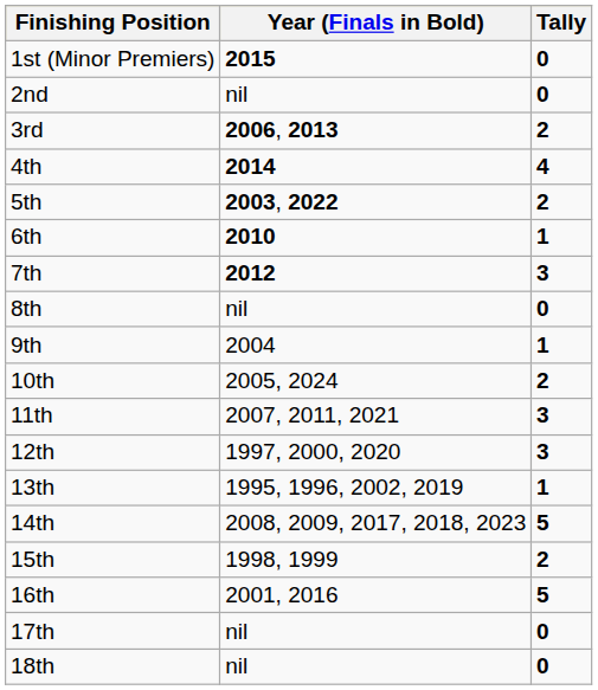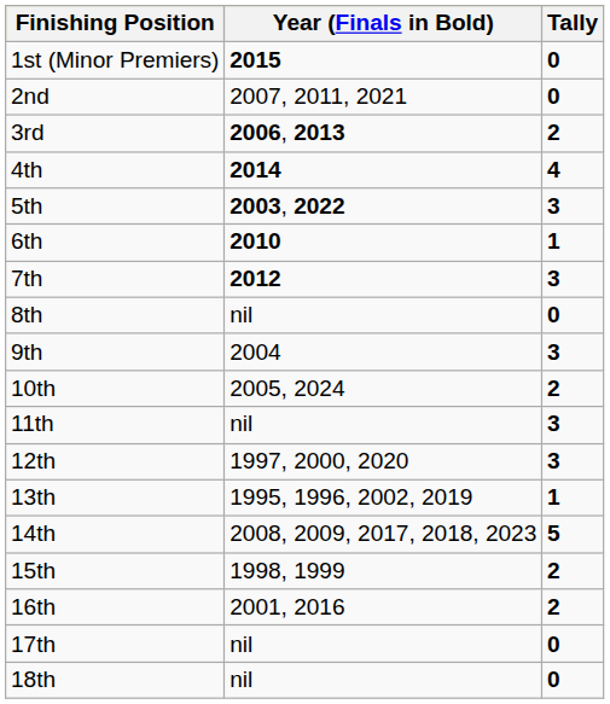 <table class="wikitable">
 <tr style="background:#bdb76b;">
 <th>Finishing Position</th>
 <th>Year (<a href='#'>Finals</a> in Bold)</th>
 <th>Tally</th>
 </tr>
 <tr>
 <td>1st (Minor Premiers)</td>
 <td><strong>2015</strong></td>
 <td><strong>0</strong></td>
 </tr>
 <tr>
 <td>2nd</td>
-<td>nil</td>
+<td>2007, 2011, 2021</td>
 <td><strong>0</strong></td>
 </tr>
 <tr>
 <td>3rd</td>
 <td><strong>2006</strong>, <strong>2013</strong></td>
 <td><strong>2</strong></td>
 </tr>
 <tr>
 <td>4th</td>
 <td><strong>2014</strong></td>
 <td><strong>4</strong></td>
 </tr>
 <tr>
 <td>5th</td>
 <td><strong>2003</strong>, <strong>2022</strong></td>
-<td><strong>2</strong></td>
+<td><strong>3</strong></td>
 </tr>
 <tr>
 <td>6th</td>
 <td><strong>2010</strong></td>
 <td><strong>1</strong></td>
 </tr>
 <tr>
 <td>7th</td>
 <td><strong>2012</strong></td>
 <td><strong>3</strong></td>
 </tr>
 <tr>
 <td>8th</td>
 <td>nil</td>
 <td><strong>0</strong></td>
 </tr>
 <tr>
 <td>9th</td>
 <td>2004</td>
-<td><strong>1</strong></td>
+<td><strong>3</strong></td>
 </tr>
 <tr>
 <td>10th</td>
 <td>2005, 2024</td>
 <td><strong>2</strong></td>
 </tr>
 <tr>
 <td>11th</td>
-<td>2007, 2011, 2021</td>
+<td>nil</td>
 <td><strong>3</strong></td>
 </tr>
 <tr>
 <td>12th</td>
 <td>1997, 2000, 2020</td>
 <td><strong>3</strong></td>
 </tr>
 <tr>
 <td>13th</td>
 <td>1995, 1996, 2002, 2019</td>
 <td><strong>1</strong></td>
 </tr>
 <tr>
 <td>14th</td>
 <td>2008, 2009, 2017, 2018, 2023</td>
 <td><strong>5</strong></td>
 </tr>
 <tr>
 <td>15th</td>
 <td>1998, 1999</td>
 <td><strong>2</strong></td>
 </tr>
 <tr>
 <td>16th</td>
 <td>2001, 2016</td>
-<td><strong>5</strong></td>
+<td><strong>2</strong></td>
 </tr>
 <tr>
 <td>17th</td>
 <td>nil</td>
 <td><strong>0</strong></td>
 </tr>
 <tr>
 <td>18th</td>
 <td>nil</td>
 <td><strong>0</strong></td>
 </tr>
 </table>
